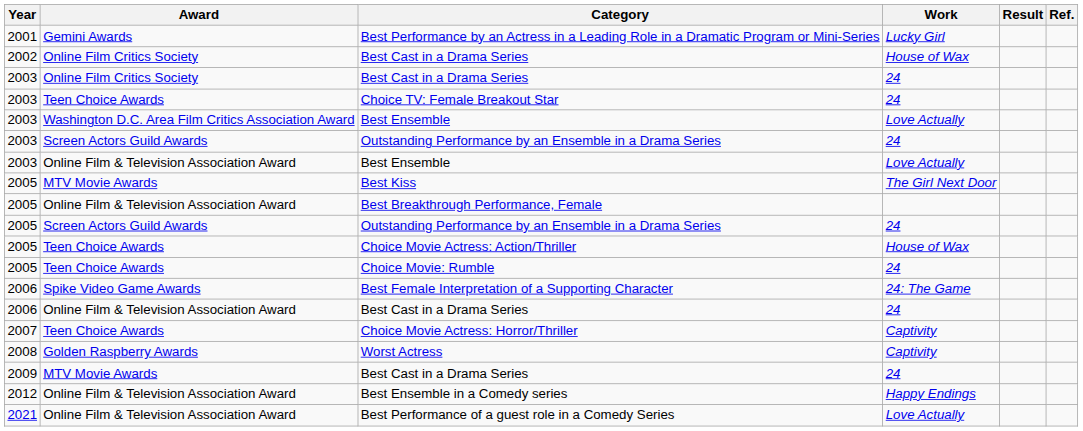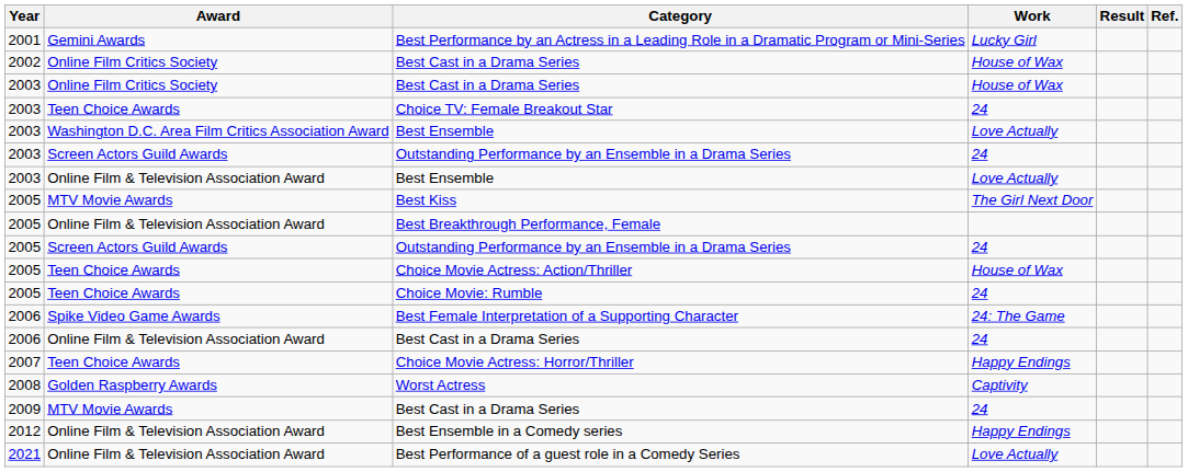 <table class="wikitable sortable">
 <tr>
 <th>Year</th>
 <th>Award</th>
 <th>Category</th>
 <th>Work</th>
 <th>Result</th>
 <th class=unsortable>Ref.</th>
 </tr>
 <tr>
 <td>2001</td>
 <td><a href='#'>Gemini Awards</a></td>
 <td><a href='#'>Best Performance by an Actress in a Leading Role in a Dramatic Program or Mini-Series</a></td>
 <td><em><a href='#'>Lucky Girl</a></em></td>
 <td></td>
 <td></td>
 </tr>
 <tr>
 <td>2002</td>
 <td><a href='#'>Online Film Critics Society</a></td>
 <td><a href='#'>Best Cast in a Drama Series</a></td>
 <td><em><a href='#'>House of Wax</a></em></td>
 <td></td>
 <td></td>
 </tr>
 <tr>
 <td>2003</td>
 <td><a href='#'>Online Film Critics Society</a></td>
 <td><a href='#'>Best Cast in a Drama Series</a></td>
-<td><em><a href='#'>24</a></em></td>
+<td><em><a href='#'>House of Wax</a></em></td>
 <td></td>
 <td></td>
 </tr>
 <tr>
 <td>2003</td>
 <td><a href='#'>Teen Choice Awards</a></td>
 <td><a href='#'>Choice TV: Female Breakout Star</a></td>
 <td><em><a href='#'>24</a></em></td>
 <td></td>
 <td></td>
 </tr>
 <tr>
 <td>2003</td>
 <td><a href='#'>Washington D.C. Area Film Critics Association Award</a></td>
 <td><a href='#'>Best Ensemble</a></td>
 <td><em><a href='#'>Love Actually</a></em></td>
 <td></td>
 <td></td>
 </tr>
 <tr>
 <td>2003</td>
 <td><a href='#'>Screen Actors Guild Awards</a></td>
 <td><a href='#'>Outstanding Performance by an Ensemble in a Drama Series</a></td>
 <td><em><a href='#'>24</a></em></td>
 <td></td>
 <td></td>
 </tr>
 <tr>
 <td>2003</td>
 <td>Online Film & Television Association Award</td>
 <td>Best Ensemble</td>
 <td><em><a href='#'>Love Actually</a></em></td>
 <td></td>
 <td></td>
 </tr>
 <tr>
 <td>2005</td>
 <td><a href='#'>MTV Movie Awards</a></td>
 <td><a href='#'>Best Kiss</a></td>
 <td><em><a href='#'>The Girl Next Door</a></em></td>
 <td></td>
 <td></td>
 </tr>
 <tr>
 <td>2005</td>
 <td>Online Film & Television Association Award</td>
 <td><a href='#'>Best Breakthrough Performance, Female</a></td>
 <td><em></em></td>
 <td></td>
 <td></td>
 </tr>
 <tr>
 <td>2005</td>
 <td><a href='#'>Screen Actors Guild Awards</a></td>
 <td><a href='#'>Outstanding Performance by an Ensemble in a Drama Series</a></td>
 <td><em><a href='#'>24</a></em></td>
 <td></td>
 <td></td>
 </tr>
 <tr>
 <td>2005</td>
 <td><a href='#'>Teen Choice Awards</a></td>
 <td><a href='#'>Choice Movie Actress: Action/Thriller</a></td>
 <td><em><a href='#'>House of Wax</a></em></td>
 <td></td>
 <td></td>
 </tr>
 <tr>
 <td>2005</td>
 <td><a href='#'>Teen Choice Awards</a></td>
 <td><a href='#'>Choice Movie: Rumble</a></td>
 <td><em><a href='#'>24</a></em></td>
 <td></td>
 <td></td>
 </tr>
 <tr>
 <td>2006</td>
 <td><a href='#'>Spike Video Game Awards</a></td>
 <td><a href='#'>Best Female Interpretation of a Supporting Character</a></td>
 <td><em><a href='#'>24: The Game</a></em></td>
 <td></td>
 <td></td>
 </tr>
 <tr>
 <td>2006</td>
 <td>Online Film & Television Association Award</td>
 <td>Best Cast in a Drama Series</td>
 <td><em><a href='#'>24</a></em></td>
 <td></td>
 <td></td>
 </tr>
 <tr>
 <td>2007</td>
 <td><a href='#'>Teen Choice Awards</a></td>
 <td><a href='#'>Choice Movie Actress: Horror/Thriller</a></td>
-<td><em><a href='#'>Captivity</a></em></td>
+<td><em><a href='#'>Happy Endings</a></em></td>
 <td></td>
 <td></td>
 </tr>
 <tr>
 <td>2008</td>
 <td><a href='#'>Golden Raspberry Awards</a></td>
 <td><a href='#'>Worst Actress</a></td>
 <td><em><a href='#'>Captivity</a></em></td>
 <td></td>
 <td></td>
 </tr>
 <tr>
 <td>2009</td>
 <td><a href='#'>MTV Movie Awards</a></td>
 <td>Best Cast in a Drama Series</td>
 <td><em><a href='#'>24</a></em></td>
 <td></td>
 <td></td>
 </tr>
 <tr>
 <td>2012</td>
 <td>Online Film & Television Association Award</td>
 <td>Best Ensemble in a Comedy series</td>
 <td><em><a href='#'>Happy Endings</a></em></td>
 <td></td>
 <td></td>
 </tr>
 <tr>
 <td><a href='#'>2021</a></td>
 <td>Online Film & Television Association Award</td>
 <td>Best Performance of a guest role in a Comedy Series</td>
 <td><em><a href='#'>Love Actually</a></em></td>
 <td></td>
 <td></td>
 </tr>
 </table>
